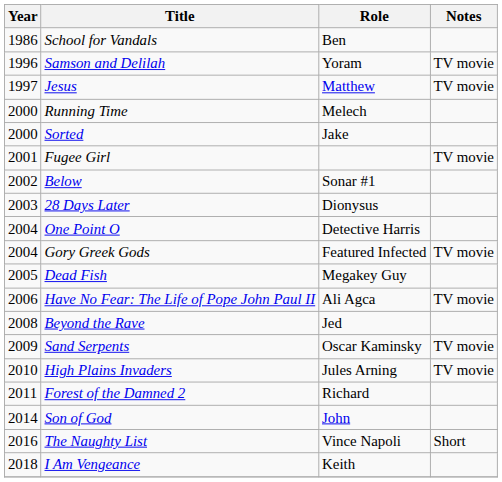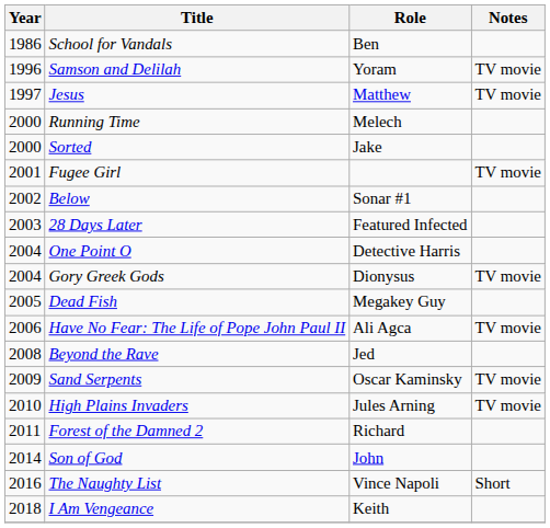 <table class="wikitable sortable">
 <tr>
 <th>Year</th>
 <th>Title</th>
 <th>Role</th>
 <th class="unsortable">Notes</th>
 </tr>
 <tr>
 <td>1986</td>
 <td><em>School for Vandals</em></td>
 <td>Ben</td>
 <td></td>
 </tr>
 <tr>
 <td>1996</td>
 <td><em><a href='#'>Samson and Delilah</a></em></td>
 <td>Yoram</td>
 <td>TV movie</td>
 </tr>
 <tr>
 <td>1997</td>
 <td><em><a href='#'>Jesus</a></em></td>
 <td><a href='#'>Matthew</a></td>
 <td>TV movie</td>
 </tr>
 <tr>
 <td>2000</td>
 <td><em>Running Time</em></td>
 <td>Melech</td>
 <td></td>
 </tr>
 <tr>
 <td>2000</td>
 <td><em><a href='#'>Sorted</a></em></td>
 <td>Jake</td>
 <td></td>
 </tr>
 <tr>
 <td>2001</td>
 <td><em>Fugee Girl</em></td>
 <td></td>
 <td>TV movie</td>
 </tr>
 <tr>
 <td>2002</td>
 <td><em><a href='#'>Below</a></em></td>
 <td>Sonar #1</td>
 <td></td>
 </tr>
 <tr>
 <td>2003</td>
 <td><em><a href='#'>28 Days Later</a></em></td>
-<td>Dionysus</td>
+<td>Featured Infected</td>
 <td></td>
 </tr>
 <tr>
 <td>2004</td>
 <td><em><a href='#'>One Point O</a></em></td>
 <td>Detective Harris</td>
 <td></td>
 </tr>
 <tr>
 <td>2004</td>
 <td><em>Gory Greek Gods</em></td>
-<td>Featured Infected</td>
+<td>Dionysus</td>
 <td>TV movie</td>
 </tr>
 <tr>
 <td>2005</td>
 <td><em><a href='#'>Dead Fish</a></em></td>
 <td>Megakey Guy</td>
 <td></td>
 </tr>
 <tr>
 <td>2006</td>
 <td><em><a href='#'>Have No Fear: The Life of Pope John Paul II</a></em></td>
 <td>Ali Agca</td>
 <td>TV movie</td>
 </tr>
 <tr>
 <td>2008</td>
 <td><em><a href='#'>Beyond the Rave</a></em></td>
 <td>Jed</td>
 <td></td>
 </tr>
 <tr>
 <td>2009</td>
 <td><em><a href='#'>Sand Serpents</a></em></td>
 <td>Oscar Kaminsky</td>
 <td>TV movie</td>
 </tr>
 <tr>
 <td>2010</td>
 <td><em><a href='#'>High Plains Invaders</a></em></td>
 <td>Jules Arning</td>
 <td>TV movie</td>
 </tr>
 <tr>
 <td>2011</td>
 <td><em><a href='#'>Forest of the Damned 2</a></em></td>
 <td>Richard</td>
 <td></td>
 </tr>
 <tr>
 <td>2014</td>
 <td><em><a href='#'>Son of God</a></em></td>
 <td><a href='#'>John</a></td>
 <td></td>
 </tr>
 <tr>
 <td>2016</td>
 <td><em><a href='#'>The Naughty List</a></em></td>
 <td>Vince Napoli</td>
 <td>Short</td>
 </tr>
 <tr>
 <td>2018</td>
 <td><em><a href='#'>I Am Vengeance</a></em></td>
 <td>Keith</td>
 <td></td>
 </tr>
 <tr>
 </tr>
 </table>
